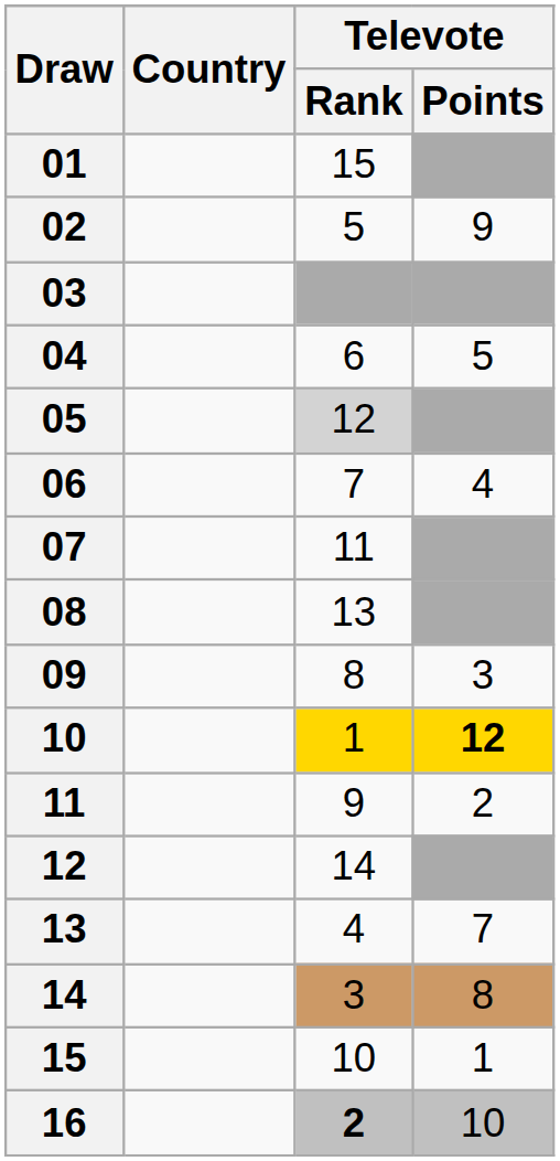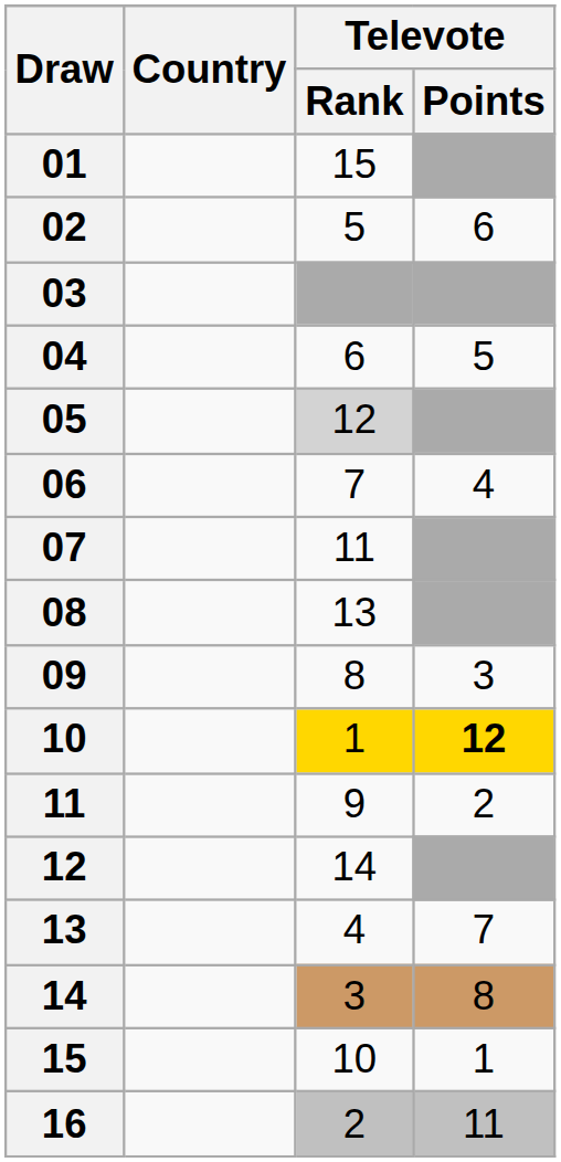 <table class="sortable wikitable collapsible plainrowheaders" style="text-align:center;">
 <tr>
 </tr>
 <tr>
 <th scope="col" rowspan="2">Draw</th>
 <th scope="col" rowspan="2">Country</th>
 <th scope="col" colspan="2">Televote</th>
 </tr>
 <tr>
 <th scope="col">Rank</th>
 <th scope="col">Points</th>
 </tr>
 <tr>
 <th scope="row" style="text-align:center;">01</th>
 <td style="text-align:left;"></td>
 <td>15</td>
 <td style="background:#AAAAAA;"></td>
 </tr>
 <tr>
 <th scope="row" style="text-align:center;">02</th>
 <td style="text-align:left;"></td>
 <td>5</td>
-<td>9</td>
+<td>6</td>
 </tr>
 <tr class=sortbottom>
 <th scope="row" style="text-align:center;">03</th>
 <td style="text-align:left;"></td>
 <td style="background:#AAAAAA;"></td>
 <td style="background:#AAAAAA;"></td>
 </tr>
 <tr>
 <th scope="row" style="text-align:center;">04</th>
 <td style="text-align:left;"></td>
 <td>6</td>
 <td>5</td>
 </tr>
 <tr>
 <th scope="row" style="text-align:center;">05</th>
 <td style="text-align:left;"></td>
 <td style="background: lightgrey;">12</td>
 <td style="background:#AAAAAA;"></td>
 </tr>
 <tr>
 <th scope="row" style="text-align:center;">06</th>
 <td style="text-align:left;"></td>
 <td>7</td>
 <td>4</td>
 </tr>
 <tr>
 <th scope="row" style="text-align:center;">07</th>
 <td style="text-align:left;"></td>
 <td>11</td>
 <td style="background:#AAAAAA;"></td>
 </tr>
 <tr>
 <th scope="row" style="text-align:center;">08</th>
 <td style="text-align:left;"></td>
 <td>13</td>
 <td style="background:#AAAAAA;"></td>
 </tr>
 <tr>
 <th scope="row" style="text-align:center;">09</th>
 <td style="text-align:left;"></td>
 <td>8</td>
 <td>3</td>
 </tr>
 <tr>
 <th scope="row" style="text-align:center;">10</th>
 <td style="text-align:left;"></td>
 <td style="background:gold;">1</td>
 <td style="background:gold;"><strong>12</strong></td>
 </tr>
 <tr>
 <th scope="row" style="text-align:center;">11</th>
 <td style="text-align:left;"></td>
 <td>9</td>
 <td>2</td>
 </tr>
 <tr>
 <th scope="row" style="text-align:center;">12</th>
 <td style="text-align:left;"></td>
 <td>14</td>
 <td style="background:#AAAAAA;"></td>
 </tr>
 <tr>
 <th scope="row" style="text-align:center;">13</th>
 <td style="text-align:left;"></td>
 <td>4</td>
 <td>7</td>
 </tr>
 <tr>
 <th scope="row" style="text-align:center;">14</th>
 <td style="text-align:left;"></td>
 <td style="background:#CC9966;">3</td>
 <td style="background:#CC9966;">8</td>
 </tr>
 <tr>
 <th scope="row" style="text-align:center;">15</th>
 <td style="text-align:left;"></td>
 <td>10</td>
 <td>1</td>
 </tr>
 <tr>
 <th scope="row" style="text-align:center;">16</th>
 <td style="text-align:left;"></td>
-<td style="background:silver;"><strong>2</strong></td>
-<td style="background:silver;">10</td>
+<td style="background:silver;">2</td>
+<td style="background:silver;">11</td>
 </tr>
 </table>
